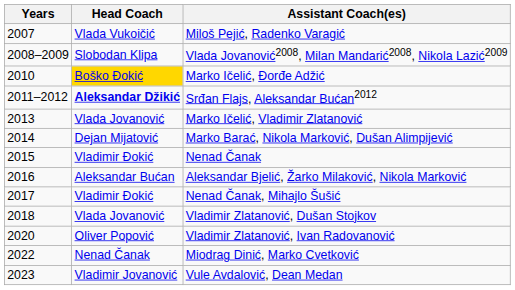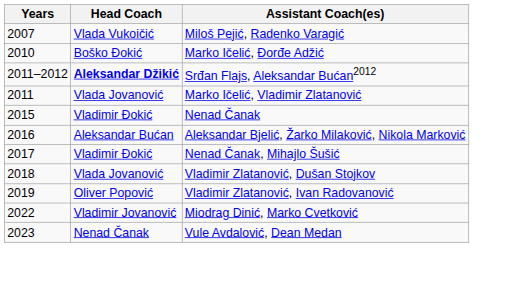 <table class="wikitable">
 <tr>
 <th>Years</th>
 <th>Head Coach</th>
 <th>Assistant Coach(es)</th>
 </tr>
 <tr>
 <td>2007</td>
 <td><a href='#'>Vlada Vukoičić</a></td>
 <td><a href='#'>Miloš Pejić</a>, <a href='#'>Radenko Varagić</a></td>
 </tr>
 <tr>
-<td>2008–2009</td>
-<td><a href='#'>Slobodan Klipa</a></td>
-<td><a href='#'>Vlada Jovanović</a><sup>2008</sup>, <a href='#'>Milan Mandarić</a><sup>2008</sup>, <a href='#'>Nikola Lazić</a><sup>2009</sup></td>
-</tr>
-<tr>
 <td>2010</td>
-<td style="background: gold;"><a href='#'>Boško Đokić</a></td>
+<td><a href='#'>Boško Đokić</a></td>
 <td><a href='#'>Marko Ičelić</a>, <a href='#'>Đorđe Adžić</a></td>
 </tr>
 <tr>
 <td>2011–2012</td>
 <td><strong><a href='#'>Aleksandar Džikić</a></strong></td>
 <td><a href='#'>Srđan Flajs</a>, <a href='#'>Aleksandar Bućan</a><sup>2012</sup></td>
 </tr>
 <tr>
-<td>2013</td>
+<td>2011</td>
 <td><a href='#'>Vlada Jovanović</a></td>
 <td><a href='#'>Marko Ičelić</a>, <a href='#'>Vladimir Zlatanović</a></td>
-</tr>
-<tr>
-<td>2014</td>
-<td><a href='#'>Dejan Mijatović</a></td>
-<td><a href='#'>Marko Barać</a>, <a href='#'>Nikola Marković</a>, <a href='#'>Dušan Alimpijević</a></td>
 </tr>
 <tr>
 <td>2015</td>
 <td><a href='#'>Vladimir Đokić</a></td>
 <td><a href='#'>Nenad Čanak</a></td>
 </tr>
 <tr>
 <td>2016</td>
 <td><a href='#'>Aleksandar Bućan</a></td>
 <td><a href='#'>Aleksandar Bjelić</a>,  <a href='#'>Žarko Milaković</a>, <a href='#'>Nikola Marković</a></td>
 </tr>
 <tr>
 <td>2017</td>
 <td><a href='#'>Vladimir Đokić</a></td>
 <td><a href='#'>Nenad Čanak</a>, <a href='#'>Mihajlo Šušić</a></td>
 </tr>
 <tr>
 <td>2018</td>
 <td><a href='#'>Vlada Jovanović</a></td>
 <td><a href='#'>Vladimir Zlatanović</a>, <a href='#'>Dušan Stojkov</a></td>
 </tr>
 <tr>
-<td>2020</td>
+<td>2019</td>
 <td><a href='#'>Oliver Popović</a></td>
 <td><a href='#'>Vladimir Zlatanović</a>, <a href='#'>Ivan Radovanović</a></td>
 </tr>
 <tr>
 <td>2022</td>
-<td><a href='#'>Nenad Čanak</a></td>
+<td><a href='#'>Vladimir Jovanović</a></td>
 <td><a href='#'>Miodrag Dinić</a>, <a href='#'>Marko Cvetković</a></td>
 </tr>
 <tr>
 <td>2023</td>
-<td><a href='#'>Vladimir Jovanović</a></td>
+<td><a href='#'>Nenad Čanak</a></td>
 <td><a href='#'>Vule Avdalović</a>, <a href='#'>Dean Medan</a></td>
 </tr>
 </table>
